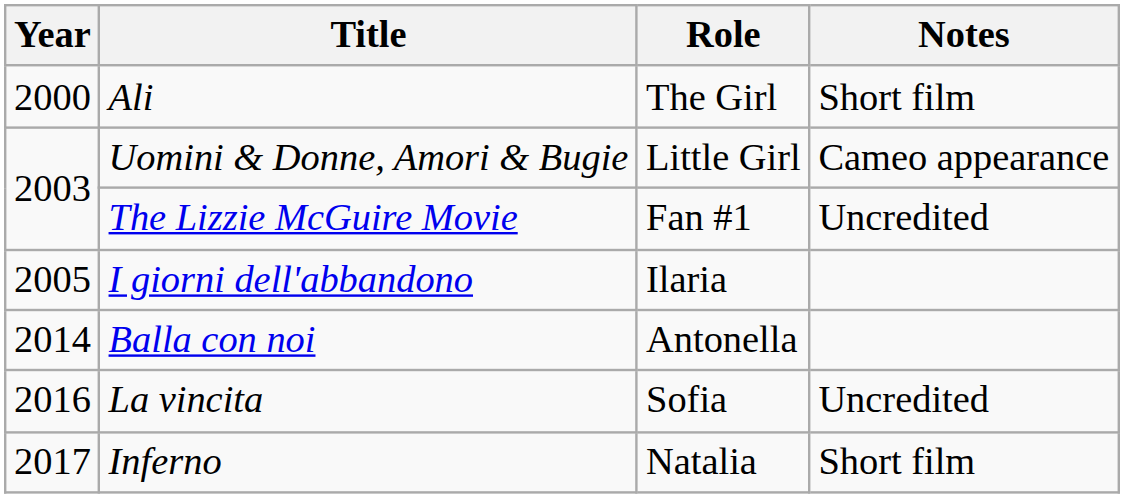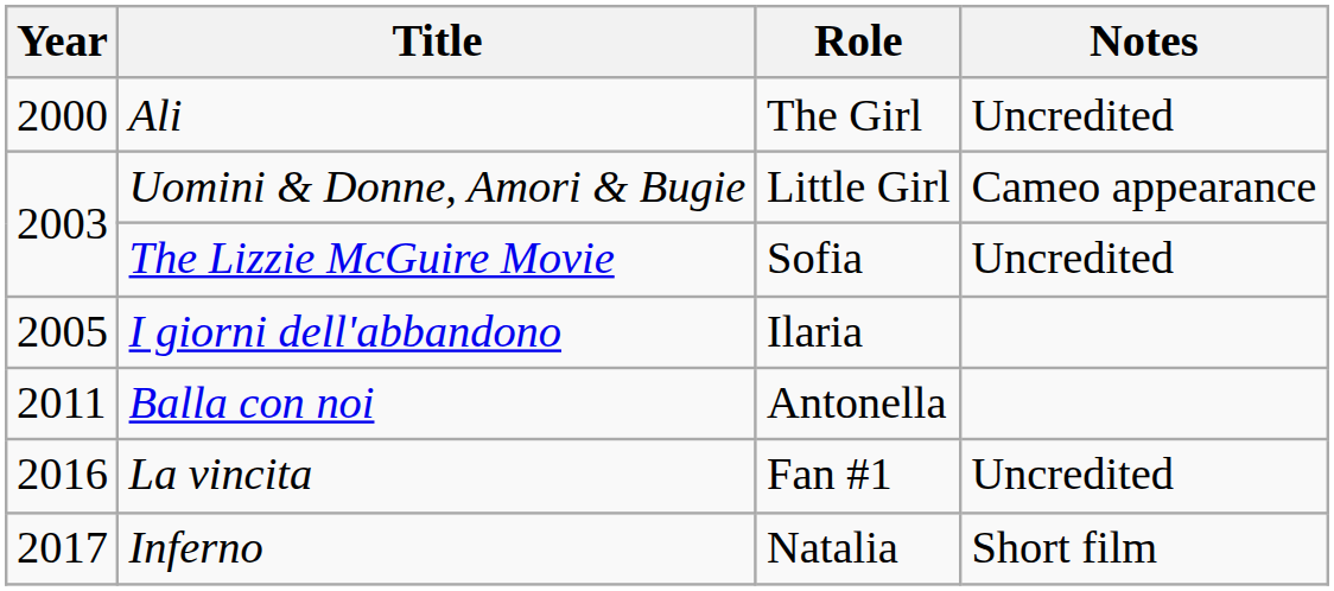 <table class="wikitable">
 <tr>
 <th>Year</th>
 <th>Title</th>
 <th>Role</th>
 <th>Notes</th>
 </tr>
 <tr>
 <td>2000</td>
 <td><em>Ali</em></td>
 <td>The Girl</td>
-<td>Short film</td>
+<td>Uncredited</td>
 </tr>
 <tr>
 <td rowspan="2">2003</td>
 <td><em>Uomini & Donne, Amori & Bugie</em></td>
 <td>Little Girl</td>
 <td>Cameo appearance</td>
 </tr>
 <tr>
 <td><em><a href='#'>The Lizzie McGuire Movie</a></em></td>
-<td>Fan #1</td>
+<td>Sofia</td>
 <td>Uncredited</td>
 </tr>
 <tr>
 <td>2005</td>
 <td><em><a href='#'>I giorni dell'abbandono</a></em></td>
 <td>Ilaria</td>
 <td></td>
 </tr>
 <tr>
-<td>2014</td>
+<td>2011</td>
 <td><em><a href='#'>Balla con noi</a></em></td>
 <td>Antonella</td>
 <td></td>
 </tr>
 <tr>
 <td>2016</td>
 <td><em>La vincita</em></td>
-<td>Sofia</td>
+<td>Fan #1</td>
 <td>Uncredited</td>
 </tr>
 <tr>
 <td>2017</td>
 <td><em>Inferno</em></td>
 <td>Natalia</td>
 <td>Short film</td>
 </tr>
 </table>
